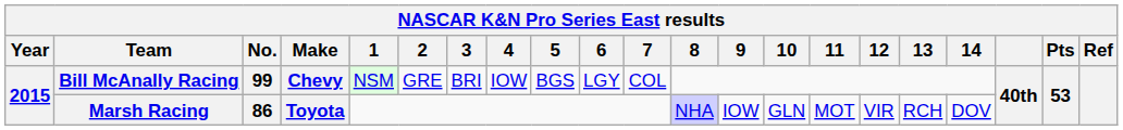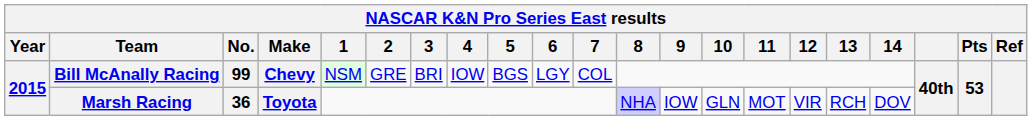 <table class="wikitable" style="text-align:center; font-size:75%">
 <tr>
 <th colspan=45><a href='#'>NASCAR K&N Pro Series East</a> results</th>
 </tr>
 <tr>
 <th>Year</th>
 <th>Team</th>
 <th>No.</th>
 <th>Make</th>
 <th>1</th>
 <th>2</th>
 <th>3</th>
 <th>4</th>
 <th>5</th>
 <th>6</th>
 <th>7</th>
 <th>8</th>
 <th>9</th>
 <th>10</th>
 <th>11</th>
 <th>12</th>
 <th>13</th>
 <th>14</th>
 <th></th>
 <th>Pts</th>
 <th>Ref</th>
 </tr>
 <tr>
 <th rowspan=2><a href='#'>2015</a></th>
 <th><a href='#'>Bill McAnally Racing</a></th>
 <th>99</th>
 <th><a href='#'>Chevy</a></th>
 <td style="background:#DFFFDF;"><a href='#'>NSM</a><br></td>
 <td><a href='#'>GRE</a></td>
 <td><a href='#'>BRI</a></td>
 <td><a href='#'>IOW</a></td>
 <td><a href='#'>BGS</a></td>
 <td><a href='#'>LGY</a></td>
 <td><a href='#'>COL</a></td>
 <td colspan=7></td>
 <th rowspan=2>40th</th>
 <th rowspan=2>53</th>
 <th rowspan=2></th>
 </tr>
 <tr>
 <th><a href='#'>Marsh Racing</a></th>
-<th>86</th>
+<th>36</th>
 <th><a href='#'>Toyota</a></th>
 <td colspan=7></td>
 <td style="background:#CFCFFF;"><a href='#'>NHA</a><br></td>
 <td><a href='#'>IOW</a></td>
 <td><a href='#'>GLN</a></td>
 <td><a href='#'>MOT</a></td>
 <td><a href='#'>VIR</a></td>
 <td><a href='#'>RCH</a></td>
 <td><a href='#'>DOV</a></td>
 </tr>
 </table>
